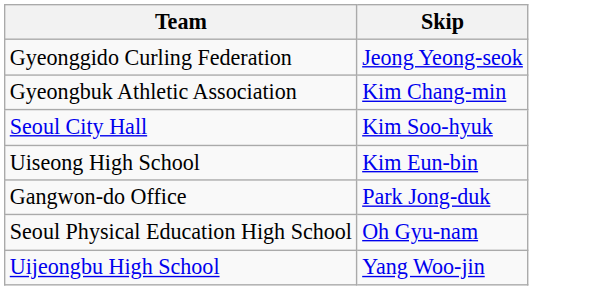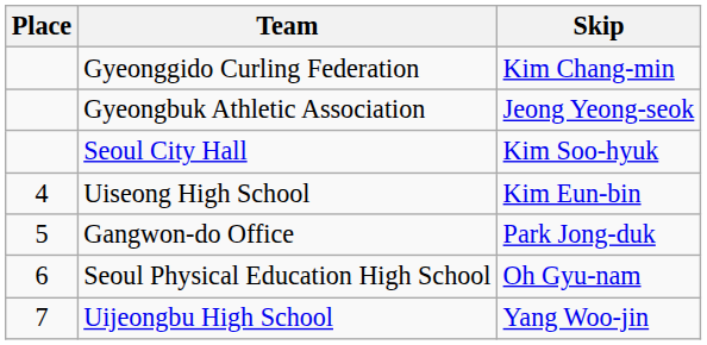 <table class="wikitable">
 <tr>
+<th>Place</th>
 <th>Team</th>
 <th>Skip</th>
 </tr>
 <tr>
+<td align=center></td>
 <td> Gyeonggido Curling Federation</td>
+<td><a href='#'>Kim Chang-min</a></td>
+</tr>
+<tr>
+<td align=center></td>
+<td> Gyeongbuk Athletic Association</td>
 <td><a href='#'>Jeong Yeong-seok</a></td>
 </tr>
 <tr>
-<td> Gyeongbuk Athletic Association</td>
-<td><a href='#'>Kim Chang-min</a></td>
-</tr>
-<tr>
+<td align=center></td>
 <td> <a href='#'>Seoul City Hall</a></td>
 <td><a href='#'>Kim Soo-hyuk</a></td>
 </tr>
 <tr>
+<td align=center>4</td>
 <td> Uiseong High School</td>
 <td><a href='#'>Kim Eun-bin</a></td>
 </tr>
 <tr>
+<td align=center>5</td>
 <td> Gangwon-do Office</td>
 <td><a href='#'>Park Jong-duk</a></td>
 </tr>
 <tr>
+<td align=center>6</td>
 <td> Seoul Physical Education High School</td>
 <td><a href='#'>Oh Gyu-nam</a></td>
 </tr>
 <tr>
+<td align=center>7</td>
 <td> <a href='#'>Uijeongbu High School</a></td>
 <td><a href='#'>Yang Woo-jin</a></td>
 </tr>
 </table>
